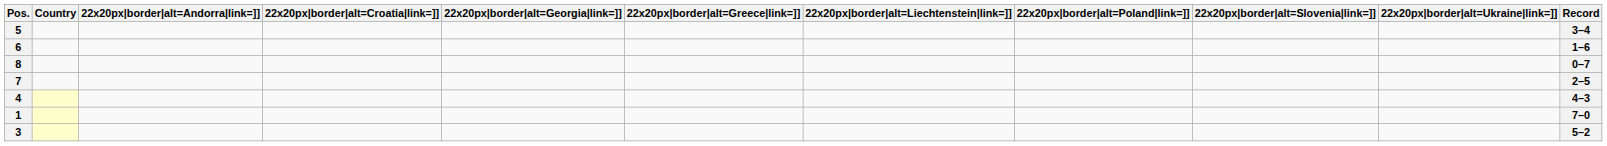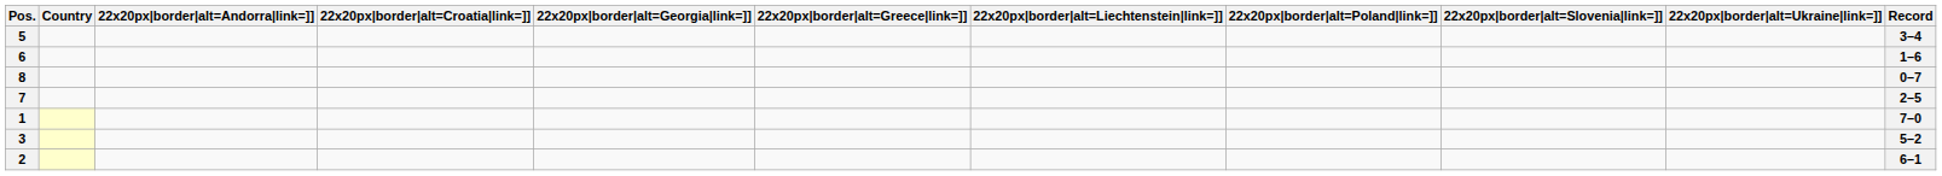 <table class="wikitable sortable nowrap" style="text-align:center; font-size:0.9em;">
 <tr>
 <th>Pos.</th>
 <th>Country</th>
 <th [[Image:>22x20px|border|alt=Andorra|link=]]</th>
 <th [[Image:>22x20px|border|alt=Croatia|link=]]</th>
 <th [[Image:>22x20px|border|alt=Georgia|link=]]</th>
 <th [[Image:>22x20px|border|alt=Greece|link=]]</th>
 <th [[Image:>22x20px|border|alt=Liechtenstein|link=]]</th>
 <th [[Image:>22x20px|border|alt=Poland|link=]]</th>
 <th [[Image:>22x20px|border|alt=Slovenia|link=]]</th>
 <th [[Image:>22x20px|border|alt=Ukraine|link=]]</th>
 <th>Record</th>
 </tr>
 <tr>
 <th>5</th>
 <td style="text-align:left;"></td>
 <td></td>
 <td></td>
 <td></td>
 <td></td>
 <td></td>
 <td></td>
 <td></td>
 <td></td>
 <th>3–4</th>
 </tr>
 <tr>
 <th>6</th>
 <td style="text-align:left;"></td>
 <td></td>
 <td></td>
 <td></td>
 <td></td>
 <td></td>
 <td></td>
 <td></td>
 <td></td>
 <th>1–6</th>
 </tr>
 <tr>
 <th>8</th>
 <td style="text-align:left;"></td>
 <td></td>
 <td></td>
 <td></td>
 <td></td>
 <td></td>
 <td></td>
 <td></td>
 <td></td>
 <th>0–7</th>
 </tr>
 <tr>
 <th>7</th>
 <td style="text-align:left;"></td>
 <td></td>
 <td></td>
 <td></td>
 <td></td>
 <td></td>
 <td></td>
 <td></td>
 <td></td>
 <th>2–5</th>
 </tr>
 <tr>
-<th>4</th>
-<td style="text-align:left; background:#ffffcc;"></td>
-<td></td>
-<td></td>
-<td></td>
-<td></td>
-<td></td>
-<td></td>
-<td></td>
-<td></td>
-<th>4–3</th>
-</tr>
-<tr>
 <th>1</th>
 <td style="text-align:left; background:#ffffcc;"></td>
 <td></td>
 <td></td>
 <td></td>
 <td></td>
 <td></td>
 <td></td>
 <td></td>
 <td></td>
 <th>7–0</th>
 </tr>
 <tr>
 <th>3</th>
 <td style="text-align:left; background:#ffffcc;"></td>
 <td></td>
 <td></td>
 <td></td>
 <td></td>
 <td></td>
 <td></td>
 <td></td>
 <td></td>
 <th>5–2</th>
 </tr>
+<tr>
+<th>2</th>
+<td style="text-align:left; background:#ffffcc;"></td>
+<td></td>
+<td></td>
+<td></td>
+<td></td>
+<td></td>
+<td></td>
+<td></td>
+<td></td>
+<th>6–1</th>
+</tr>
 </table>
